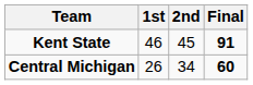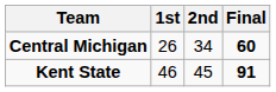 <table class="wikitable" style="text-align:center">
 <tr>
 <th>Team</th>
 <th>1st</th>
 <th>2nd</th>
 <th>Final</th>
 </tr>
 <tr>
+<td><strong>Central Michigan</strong></td>
+<td>26</td>
+<td>34</td>
+<td><strong>60</strong></td>
+</tr>
+<tr>
 <td><strong>Kent State</strong></td>
 <td>46</td>
 <td>45</td>
 <td><strong>91</strong></td>
 </tr>
-<tr>
-<td><strong>Central Michigan</strong></td>
-<td>26</td>
-<td>34</td>
-<td><strong>60</strong></td>
-</tr>
 </table>
